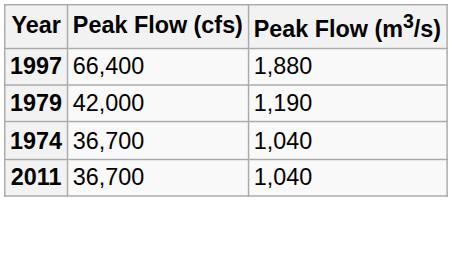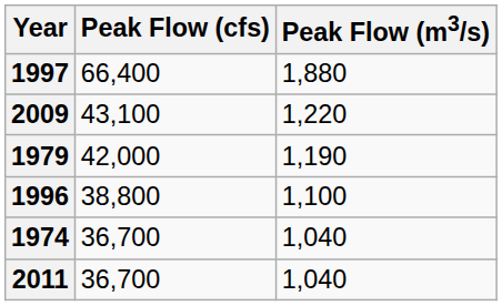 <table class="wikitable">
 <tr>
 <th>Year</th>
 <th>Peak Flow (cfs)</th>
 <th>Peak Flow (m<strong><sup>3</sup></strong>/s)</th>
 </tr>
 <tr>
 <th>1997</th>
 <td>66,400</td>
 <td>1,880</td>
 </tr>
 <tr>
+<th>2009</th>
+<td>43,100</td>
+<td>1,220</td>
+</tr>
+<tr>
 <th>1979</th>
 <td>42,000</td>
 <td>1,190</td>
+</tr>
+<tr>
+<th>1996</th>
+<td>38,800</td>
+<td>1,100</td>
 </tr>
 <tr>
 <th>1974</th>
 <td>36,700</td>
 <td>1,040</td>
 </tr>
 <tr>
 <th>2011</th>
 <td>36,700</td>
 <td>1,040</td>
 </tr>
 </table>
